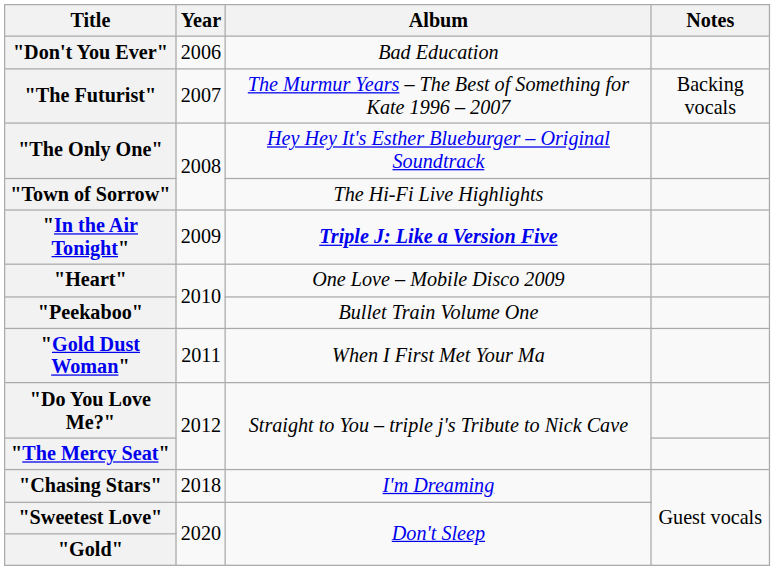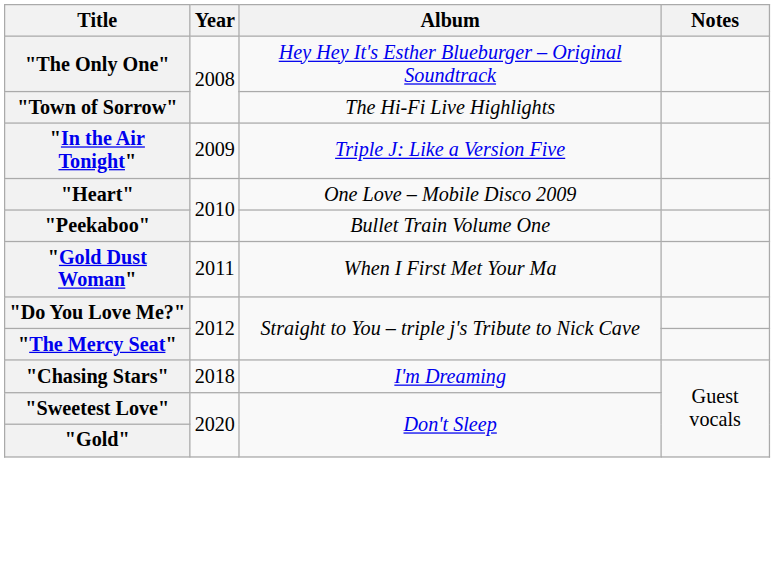 <table class="wikitable plainrowheaders" style="text-align:center;">
 <tr>
 <th>Title</th>
 <th>Year</th>
 <th>Album</th>
 <th>Notes</th>
-</tr>
-<tr>
-<th scope="row">"Don't You Ever"<br></th>
-<td>2006</td>
-<td><em>Bad Education</em></td>
-<td></td>
-</tr>
-<tr>
-<th scope="row">"The Futurist"<br></th>
-<td>2007</td>
-<td><em><a href='#'>The Murmur Years</a> – The Best of Something for Kate 1996 – 2007</em></td>
-<td>Backing vocals</td>
 </tr>
 <tr>
 <th scope="row">"The Only One"<br></th>
 <td rowspan="2">2008</td>
 <td><em><a href='#'>Hey Hey It's Esther Blueburger – Original Soundtrack</a></em></td>
 <td></td>
 </tr>
 <tr>
 <th scope="row">"Town of Sorrow"<br></th>
 <td><em>The Hi-Fi Live Highlights</em></td>
 <td></td>
 </tr>
 <tr>
 <th scope="row">"<a href='#'>In the Air Tonight</a>"<br></th>
 <td>2009</td>
-<td><strong><em><a href='#'>Triple J: Like a Version Five</a></em></strong></td>
+<td><em><a href='#'>Triple J: Like a Version Five</a></em></td>
 <td></td>
 </tr>
 <tr>
 <th scope="row">"Heart"<br></th>
 <td rowspan="2">2010</td>
 <td><em>One Love – Mobile Disco 2009</em></td>
 <td></td>
 </tr>
 <tr>
 <th scope="row">"Peekaboo"<br></th>
 <td><em>Bullet Train Volume One</em></td>
 <td></td>
 </tr>
 <tr>
 <th scope="row">"<a href='#'>Gold Dust Woman</a>"<br></th>
 <td>2011</td>
 <td><em>When I First Met Your Ma</em></td>
 <td></td>
 </tr>
 <tr>
 <th scope="row">"Do You Love Me?"<br></th>
 <td rowspan="2">2012</td>
 <td rowspan="2"><em>Straight to You – triple j's Tribute to Nick Cave</em></td>
 <td></td>
 </tr>
 <tr>
 <th scope="row">"<a href='#'>The Mercy Seat</a>"<br></th>
 <td></td>
 </tr>
 <tr>
 <th scope="row">"Chasing Stars"<br></th>
 <td>2018</td>
 <td><em><a href='#'>I'm Dreaming</a></em></td>
 <td rowspan="3">Guest vocals</td>
 </tr>
 <tr>
 <th scope="row">"Sweetest Love"<br></th>
 <td rowspan="2">2020</td>
 <td rowspan="2"><em><a href='#'>Don't Sleep</a></em></td>
 </tr>
 <tr>
 <th scope="row">"Gold"<br></th>
 </tr>
 </table>
